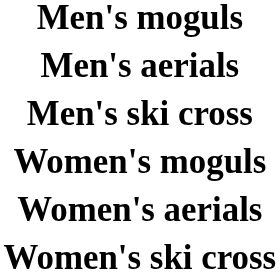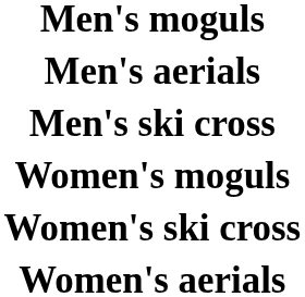 <table>
 <tr>
 <th scope="row">Men's moguls<br></th>
 <td></td>
 <td></td>
 <td></td>
 </tr>
 <tr>
 <th scope="row">Men's aerials<br></th>
 <td></td>
 <td></td>
 <td></td>
 </tr>
 <tr>
 <th scope="row">Men's ski cross<br></th>
 <td></td>
 <td></td>
 <td></td>
 </tr>
 <tr>
 <th scope="row">Women's moguls<br></th>
 <td></td>
 <td></td>
 <td></td>
 </tr>
 <tr>
+<th scope="row">Women's ski cross<br></th>
+<td></td>
+<td></td>
+<td></td>
+</tr>
+<tr>
 <th scope="row">Women's aerials<br></th>
 <td></td>
 <td></td>
 <td></td>
 </tr>
-<tr>
-<th scope="row">Women's ski cross<br></th>
-<td></td>
-<td></td>
-<td></td>
-</tr>
 </table>
